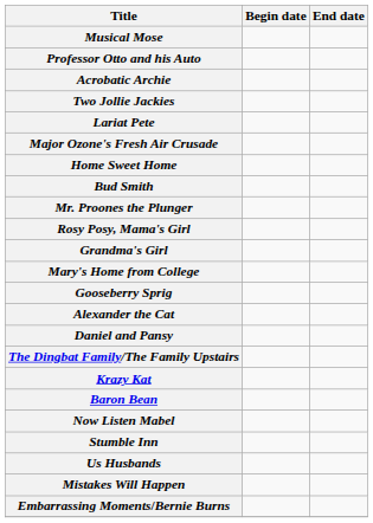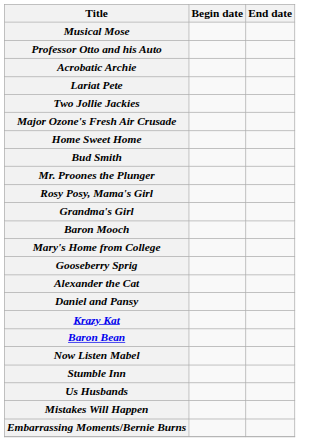 <table class="wikitable sortable plainrowheaders">
 <tr>
 <th scope="col">Title</th>
 <th scope="col">Begin date</th>
 <th scope="col">End date</th>
 </tr>
 <tr>
 <th scope="row"><em>Musical Mose</em></th>
 <td align="right"></td>
 <td align="right"></td>
 </tr>
 <tr>
 <th scope="row"><em>Professor Otto and his Auto</em></th>
 <td align="right"></td>
 <td align="right"></td>
 </tr>
 <tr>
 <th scope="row"><em>Acrobatic Archie</em></th>
 <td align="right"></td>
 <td align="right"></td>
 </tr>
 <tr>
-<th scope="row"><em>Two Jollie Jackies</em></th>
+<th scope="row"><em>Lariat Pete</em></th>
 <td align="right"></td>
 <td align="right"></td>
 </tr>
 <tr>
-<th scope="row"><em>Lariat Pete</em></th>
+<th scope="row"><em>Two Jollie Jackies</em></th>
 <td align="right"></td>
 <td align="right"></td>
 </tr>
 <tr>
 <th scope="row"><em>Major Ozone's Fresh Air Crusade</em></th>
 <td align="right"></td>
 <td align="right"></td>
 </tr>
 <tr>
 <th scope="row"><em>Home Sweet Home</em></th>
 <td align="right"></td>
 <td align="right"></td>
 </tr>
 <tr>
 <th scope="row"><em>Bud Smith</em></th>
 <td align="right"></td>
 <td align="right"></td>
 </tr>
 <tr>
 <th scope="row"><em>Mr. Proones the Plunger</em></th>
 <td align="right"></td>
 <td align="right"></td>
 </tr>
 <tr>
 <th scope="row"><em>Rosy Posy, Mama's Girl</em></th>
 <td align="right"></td>
 <td align="right"></td>
 </tr>
 <tr>
 <th scope="row"><em>Grandma's Girl</em></th>
 <td align="right"></td>
 <td align="right"></td>
 </tr>
 <tr>
+<th scope="row"><em>Baron Mooch</em></th>
+<td align="right"></td>
+<td align="right"></td>
+</tr>
+<tr>
 <th scope="row"><em>Mary's Home from College</em></th>
 <td align="right"></td>
 <td align="right"></td>
 </tr>
 <tr>
 <th scope="row"><em>Gooseberry Sprig</em></th>
 <td align="right"></td>
 <td align="right"></td>
 </tr>
 <tr>
 <th scope="row"><em>Alexander the Cat</em></th>
 <td align="right"></td>
 <td align="right"></td>
 </tr>
 <tr>
 <th scope="row"><em>Daniel and Pansy</em></th>
-<td align="right"></td>
-<td align="right"></td>
-</tr>
-<tr>
-<th scope="row"><em><a href='#'>The Dingbat Family</a>/The Family Upstairs</em></th>
 <td align="right"></td>
 <td align="right"></td>
 </tr>
 <tr>
 <th scope="row"><em><a href='#'>Krazy Kat</a></em></th>
 <td align="right"></td>
 <td align="right"></td>
 </tr>
 <tr>
 <th scope="row"><em><a href='#'>Baron Bean</a></em></th>
 <td align="right"></td>
 <td align="right"></td>
 </tr>
 <tr>
 <th scope="row"><em>Now Listen Mabel</em></th>
 <td align="right"></td>
 <td align="right"></td>
 </tr>
 <tr>
 <th scope="row"><em>Stumble Inn</em></th>
 <td align="right"></td>
 <td align="right"></td>
 </tr>
 <tr>
 <th scope="row"><em>Us Husbands</em></th>
 <td align="right"></td>
 <td align="right"></td>
 </tr>
 <tr>
 <th scope="row"><em>Mistakes Will Happen</em></th>
 <td align="right"></td>
 <td align="right"></td>
 </tr>
 <tr>
 <th scope="row"><em>Embarrassing Moments</em>/<em>Bernie Burns</em></th>
 <td align="right"></td>
 <td align="right"></td>
 </tr>
 <tr>
 </tr>
 </table>
